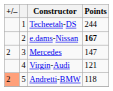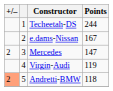 <table class="wikitable" style="font-size: 85%">
 <tr>
 <th scope="col">+/–</th>
 <th scope="col"></th>
 <th scope="col">Constructor</th>
 <th scope="col">Points</th>
 </tr>
 <tr>
 <td align="left"></td>
 <td align="center">1</td>
 <td> <a href='#'>Techeetah</a>-<a href='#'>DS</a></td>
 <td align="left">244</td>
 </tr>
 <tr>
 <td align="left"></td>
 <td align="center">2</td>
 <td> <a href='#'>e.dams</a>-<a href='#'>Nissan</a></td>
-<td align="left"><strong>167</strong></td>
+<td align="left">167</td>
 </tr>
 <tr>
 <td align="left"> 2</td>
 <td align="center">3</td>
 <td> <a href='#'>Mercedes</a></td>
 <td align="left">147</td>
 </tr>
 <tr>
 <td align="left"></td>
 <td align="center">4</td>
 <td> <a href='#'>Virgin</a>-<a href='#'>Audi</a></td>
-<td align="left">121</td>
+<td align="left">119</td>
 </tr>
 <tr>
 <td align="left" style="background: lightsalmon;"> 2</td>
 <td align="center">5</td>
 <td> <a href='#'>Andretti</a>-<a href='#'>BMW</a></td>
 <td align="left">118</td>
 </tr>
 <tr>
 </tr>
 </table>
